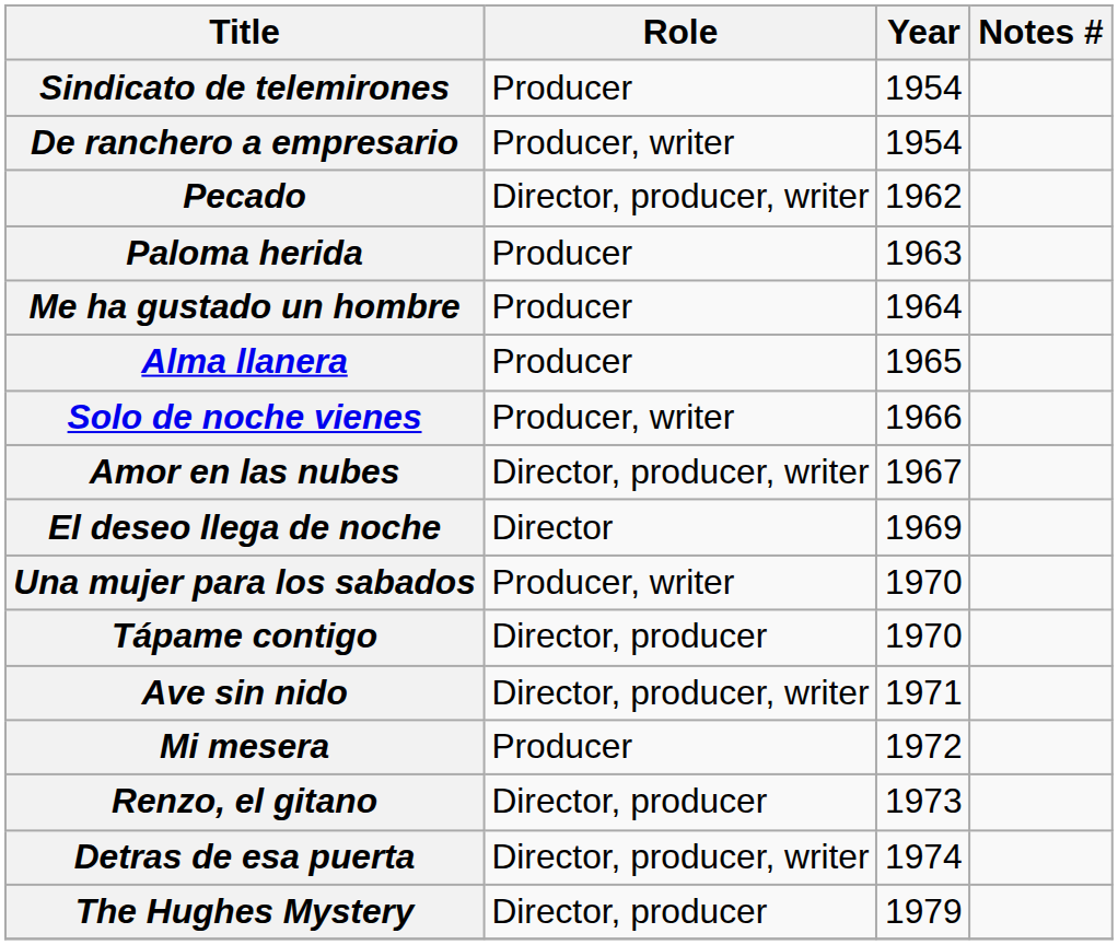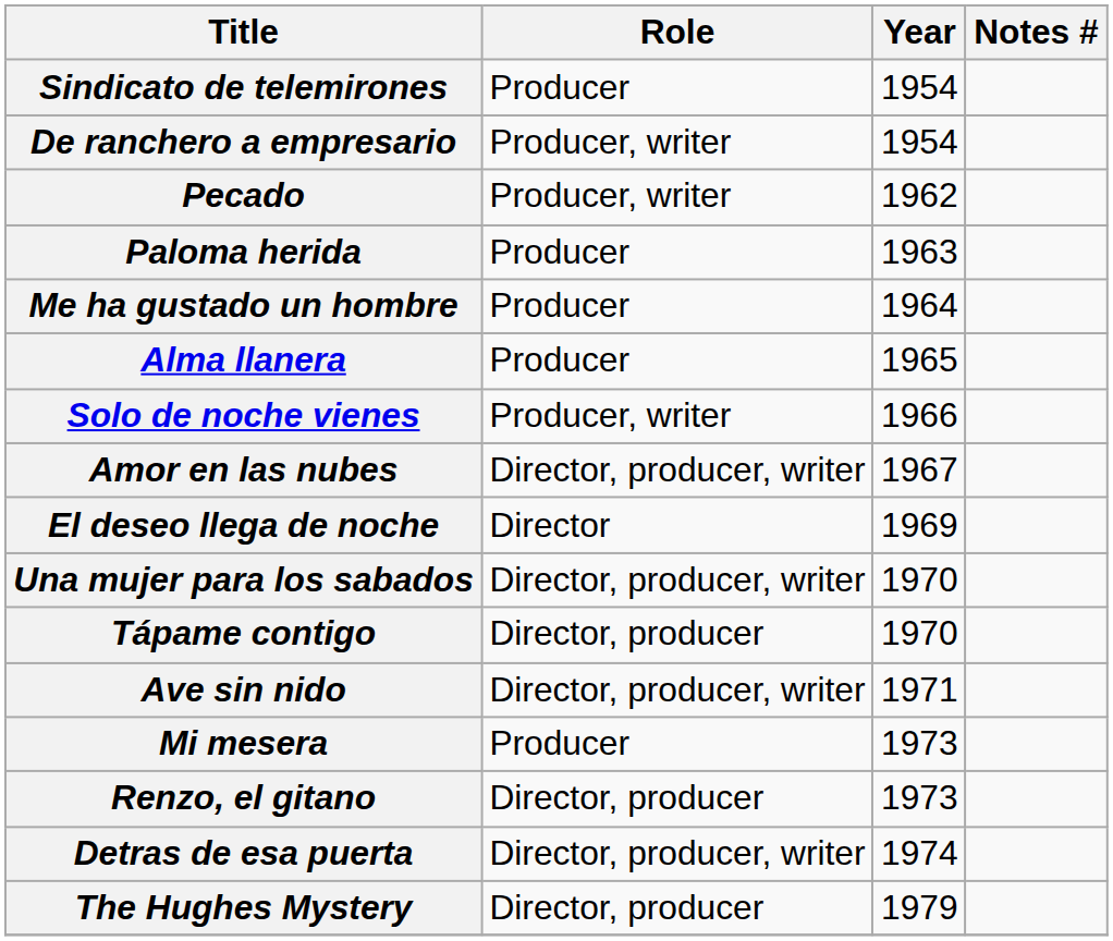 <table class="wikitable plainrowheaders sortable">
 <tr>
 <th scope="col">Title</th>
 <th scope="col">Role</th>
 <th scope="col">Year</th>
 <th scope="col" class="unsortable">Notes #</th>
 </tr>
 <tr>
 <th scope="row"><em>Sindicato de telemirones</em></th>
 <td>Producer</td>
 <td>1954</td>
 <td></td>
 </tr>
 <tr>
 <th scope="row"><em>De ranchero a empresario</em></th>
 <td>Producer, writer</td>
 <td>1954</td>
 <td></td>
 </tr>
 <tr>
 <th scope="row"><em>Pecado</em></th>
-<td>Director, producer, writer</td>
+<td>Producer, writer</td>
 <td>1962</td>
 <td></td>
 </tr>
 <tr>
 <th scope="row"><em>Paloma herida</em></th>
 <td>Producer</td>
 <td>1963</td>
 <td></td>
 </tr>
 <tr>
 <th scope="row"><em>Me ha gustado un hombre</em></th>
 <td>Producer</td>
 <td>1964</td>
 <td></td>
 </tr>
 <tr>
 <th scope="row"><em><a href='#'>Alma llanera</a></em></th>
 <td>Producer</td>
 <td>1965</td>
 <td></td>
 </tr>
 <tr>
 <th scope="row"><em><a href='#'>Solo de noche vienes</a></em></th>
 <td>Producer, writer</td>
 <td>1966</td>
 <td></td>
 </tr>
 <tr>
 <th scope="row"><em>Amor en las nubes</em></th>
 <td>Director, producer, writer</td>
 <td>1967</td>
 <td></td>
 </tr>
 <tr>
 <th scope="row"><em>El deseo llega de noche</em></th>
 <td>Director</td>
 <td>1969</td>
 <td></td>
 </tr>
 <tr>
 <th scope="row"><em>Una mujer para los sabados</em></th>
-<td>Producer, writer</td>
+<td>Director, producer, writer</td>
 <td>1970</td>
 <td></td>
 </tr>
 <tr>
 <th scope="row"><em>Tápame contigo</em></th>
 <td>Director, producer</td>
 <td>1970</td>
 <td></td>
 </tr>
 <tr>
 <th scope="row"><em>Ave sin nido</em></th>
 <td>Director, producer, writer</td>
 <td>1971</td>
 <td></td>
 </tr>
 <tr>
 <th scope="row"><em> Mi mesera</em></th>
 <td>Producer</td>
-<td>1972</td>
+<td>1973</td>
 <td></td>
 </tr>
 <tr>
 <th scope="row"><em>Renzo, el gitano</em></th>
 <td>Director, producer</td>
 <td>1973</td>
 <td></td>
 </tr>
 <tr>
 <th scope="row"><em>Detras de esa puerta</em></th>
 <td>Director, producer, writer</td>
 <td>1974</td>
 <td></td>
 </tr>
 <tr>
 <th scope="row"><em>The Hughes Mystery</em></th>
 <td>Director, producer</td>
 <td>1979</td>
 <td></td>
 </tr>
 <tr>
 </tr>
 </table>
